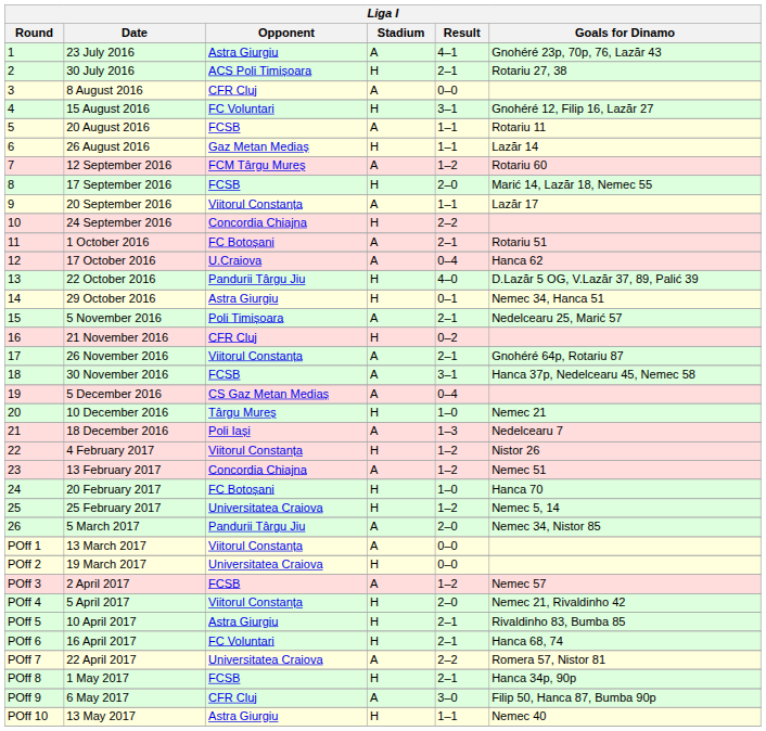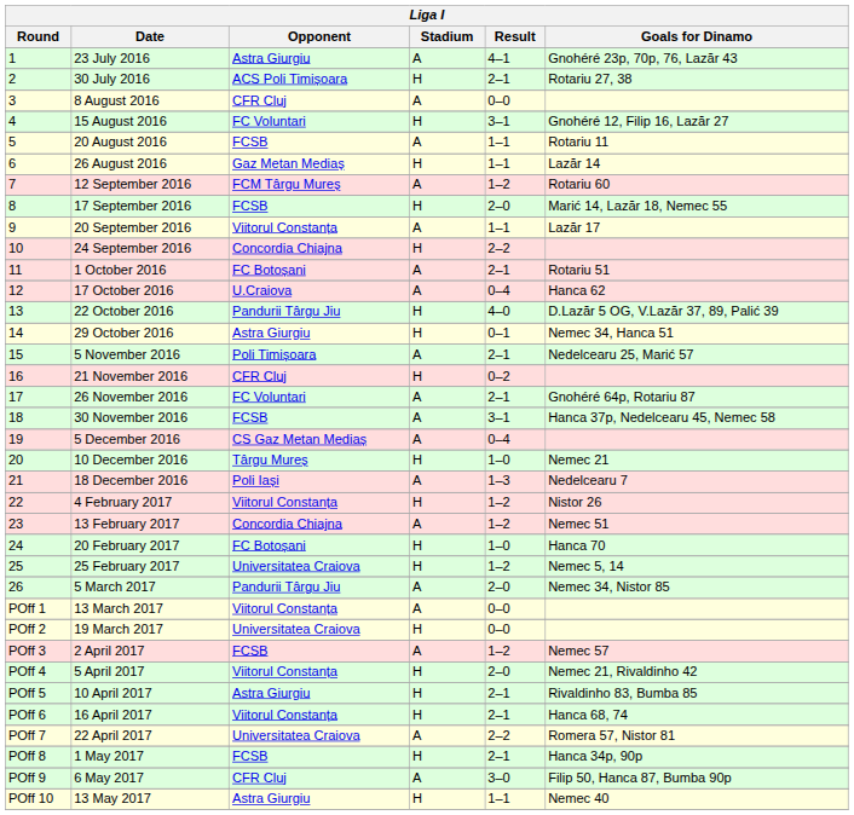 <table class="wikitable" style="width:80%;">
 <tr>
 <th colspan="6" style="text-align:center;"><em>Liga I</em></th>
 </tr>
 <tr>
 <th>Round</th>
 <th>Date</th>
 <th>Opponent</th>
 <th>Stadium</th>
 <th>Result</th>
 <th>Goals for Dinamo</th>
 </tr>
 <tr>
 </tr>
 <tr bgcolor="#ddffdd">
 <td>1</td>
 <td>23 July 2016</td>
 <td><a href='#'>Astra Giurgiu</a></td>
 <td>A</td>
 <td>4–1</td>
 <td>Gnohéré 23p, 70p, 76, Lazăr 43</td>
 </tr>
 <tr>
 </tr>
 <tr bgcolor="#ddffdd">
 <td>2</td>
 <td>30 July 2016</td>
 <td><a href='#'>ACS Poli Timișoara</a></td>
 <td>H</td>
 <td>2–1</td>
 <td>Rotariu 27, 38</td>
 </tr>
 <tr>
 </tr>
 <tr bgcolor="#ffffdd">
 <td>3</td>
 <td>8 August 2016</td>
 <td><a href='#'>CFR Cluj</a></td>
 <td>A</td>
 <td>0–0</td>
 <td></td>
 </tr>
 <tr>
 </tr>
 <tr bgcolor="#ddffdd">
 <td>4</td>
 <td>15 August 2016</td>
 <td><a href='#'>FC Voluntari</a></td>
 <td>H</td>
 <td>3–1</td>
 <td>Gnohéré 12, Filip 16, Lazăr 27</td>
 </tr>
 <tr>
 </tr>
 <tr bgcolor="#ffffdd">
 <td>5</td>
 <td>20 August 2016</td>
 <td><a href='#'>FCSB</a></td>
 <td>A</td>
 <td>1–1</td>
 <td>Rotariu 11</td>
 </tr>
 <tr>
 </tr>
 <tr bgcolor="#ffffdd">
 <td>6</td>
 <td>26 August 2016</td>
 <td><a href='#'>Gaz Metan Mediaș</a></td>
 <td>H</td>
 <td>1–1</td>
 <td>Lazăr 14</td>
 </tr>
 <tr>
 </tr>
 <tr bgcolor="#ffdddd">
 <td>7</td>
 <td>12 September 2016</td>
 <td><a href='#'>FCM Târgu Mureș</a></td>
 <td>A</td>
 <td>1–2</td>
 <td>Rotariu 60</td>
 </tr>
 <tr>
 </tr>
 <tr bgcolor="#ddffdd">
 <td>8</td>
 <td>17 September 2016</td>
 <td><a href='#'>FCSB</a></td>
 <td>H</td>
 <td>2–0</td>
 <td>Marić 14, Lazăr 18, Nemec 55</td>
 </tr>
 <tr>
 </tr>
 <tr bgcolor="#ffffdd">
 <td>9</td>
 <td>20 September 2016</td>
 <td><a href='#'>Viitorul Constanța</a></td>
 <td>A</td>
 <td>1–1</td>
 <td>Lazăr 17</td>
 </tr>
 <tr>
 </tr>
 <tr bgcolor="#ffdddd">
 <td>10</td>
 <td>24 September 2016</td>
 <td><a href='#'>Concordia Chiajna</a></td>
 <td>H</td>
 <td>2–2</td>
 <td></td>
 </tr>
 <tr>
 </tr>
 <tr bgcolor="#ffdddd">
 <td>11</td>
 <td>1 October 2016</td>
 <td><a href='#'>FC Botoșani</a></td>
 <td>A</td>
 <td>2–1</td>
 <td>Rotariu 51</td>
 </tr>
 <tr>
 </tr>
 <tr bgcolor="#ffdddd">
 <td>12</td>
 <td>17 October 2016</td>
 <td><a href='#'>U.Craiova</a></td>
 <td>A</td>
 <td>0–4</td>
 <td>Hanca 62</td>
 </tr>
 <tr>
 </tr>
 <tr bgcolor="#ddffdd">
 <td>13</td>
 <td>22 October 2016</td>
 <td><a href='#'>Pandurii Târgu Jiu</a></td>
 <td>H</td>
 <td>4–0</td>
 <td>D.Lazăr 5 OG, V.Lazăr 37, 89, Palić 39</td>
 </tr>
 <tr>
 </tr>
 <tr bgcolor="#ffffdd">
 <td>14</td>
 <td>29 October 2016</td>
 <td><a href='#'>Astra Giurgiu</a></td>
 <td>H</td>
 <td>0–1</td>
 <td>Nemec 34, Hanca 51</td>
 </tr>
 <tr>
 </tr>
 <tr bgcolor="#ddffdd">
 <td>15</td>
 <td>5 November 2016</td>
 <td><a href='#'>Poli Timișoara</a></td>
 <td>A</td>
 <td>2–1</td>
 <td>Nedelcearu 25, Marić 57</td>
 </tr>
 <tr>
 </tr>
 <tr bgcolor="#ffdddd">
 <td>16</td>
 <td>21 November 2016</td>
 <td><a href='#'>CFR Cluj</a></td>
 <td>H</td>
 <td>0–2</td>
 <td></td>
 </tr>
 <tr>
 </tr>
 <tr bgcolor="#ddffdd">
 <td>17</td>
 <td>26 November 2016</td>
-<td><a href='#'>Viitorul Constanța</a></td>
+<td><a href='#'>FC Voluntari</a></td>
 <td>A</td>
 <td>2–1</td>
 <td>Gnohéré 64p, Rotariu 87</td>
 </tr>
 <tr>
 </tr>
 <tr bgcolor="#ddffdd">
 <td>18</td>
 <td>30 November 2016</td>
 <td><a href='#'>FCSB</a></td>
 <td>A</td>
 <td>3–1</td>
 <td>Hanca 37p, Nedelcearu 45, Nemec 58</td>
 </tr>
 <tr>
 </tr>
 <tr bgcolor="#ffdddd">
 <td>19</td>
 <td>5 December 2016</td>
 <td><a href='#'>CS Gaz Metan Mediaș</a></td>
 <td>A</td>
 <td>0–4</td>
 <td></td>
 </tr>
 <tr>
 </tr>
 <tr bgcolor="#ddffdd">
 <td>20</td>
 <td>10 December 2016</td>
 <td><a href='#'>Târgu Mureș</a></td>
 <td>H</td>
 <td>1–0</td>
 <td>Nemec 21</td>
 </tr>
 <tr>
 </tr>
 <tr bgcolor="#ffdddd">
 <td>21</td>
 <td>18 December 2016</td>
 <td><a href='#'>Poli Iași</a></td>
 <td>A</td>
 <td>1–3</td>
 <td>Nedelcearu 7</td>
 </tr>
 <tr>
 </tr>
 <tr bgcolor="#ffdddd">
 <td>22</td>
 <td>4 February 2017</td>
 <td><a href='#'>Viitorul Constanța</a></td>
 <td>H</td>
 <td>1–2</td>
 <td>Nistor 26</td>
 </tr>
 <tr>
 </tr>
 <tr bgcolor="#ffdddd">
 <td>23</td>
 <td>13 February 2017</td>
 <td><a href='#'>Concordia Chiajna</a></td>
 <td>A</td>
 <td>1–2</td>
 <td>Nemec 51</td>
 </tr>
 <tr>
 </tr>
 <tr bgcolor="#ddffdd">
 <td>24</td>
 <td>20 February 2017</td>
 <td><a href='#'>FC Botoșani</a></td>
 <td>H</td>
 <td>1–0</td>
 <td>Hanca 70</td>
 </tr>
 <tr>
 </tr>
 <tr bgcolor="#ddffdd">
 <td>25</td>
 <td>25 February 2017</td>
 <td><a href='#'>Universitatea Craiova</a></td>
 <td>H</td>
 <td>1–2</td>
 <td>Nemec 5, 14</td>
 </tr>
 <tr>
 </tr>
 <tr bgcolor="#ddffdd">
 <td>26</td>
 <td>5 March 2017</td>
 <td><a href='#'>Pandurii Târgu Jiu</a></td>
 <td>A</td>
 <td>2–0</td>
 <td>Nemec 34, Nistor 85</td>
 </tr>
 <tr>
 </tr>
 <tr bgcolor="#ffffdd">
 <td>POff 1</td>
 <td>13 March 2017</td>
 <td><a href='#'>Viitorul Constanța</a></td>
 <td>A</td>
 <td>0–0</td>
 <td></td>
 </tr>
 <tr>
 </tr>
 <tr bgcolor="#ffffdd">
 <td>POff 2</td>
 <td>19 March 2017</td>
 <td><a href='#'>Universitatea Craiova</a></td>
 <td>H</td>
 <td>0–0</td>
 <td></td>
 </tr>
 <tr>
 </tr>
 <tr bgcolor="#ffdddd">
 <td>POff 3</td>
 <td>2 April 2017</td>
 <td><a href='#'>FCSB</a></td>
 <td>A</td>
 <td>1–2</td>
 <td>Nemec 57</td>
 </tr>
 <tr>
 </tr>
 <tr bgcolor="#ddffdd">
 <td>POff 4</td>
 <td>5 April 2017</td>
 <td><a href='#'>Viitorul Constanța</a></td>
 <td>H</td>
 <td>2–0</td>
 <td>Nemec 21, Rivaldinho 42</td>
 </tr>
 <tr>
 </tr>
 <tr bgcolor="#ddffdd">
 <td>POff 5</td>
 <td>10 April 2017</td>
 <td><a href='#'>Astra Giurgiu</a></td>
 <td>H</td>
 <td>2–1</td>
 <td>Rivaldinho 83, Bumba 85</td>
 </tr>
 <tr>
 </tr>
 <tr bgcolor="#ddffdd">
 <td>POff 6</td>
 <td>16 April 2017</td>
-<td><a href='#'>FC Voluntari</a></td>
+<td><a href='#'>Viitorul Constanța</a></td>
 <td>H</td>
 <td>2–1</td>
 <td>Hanca 68, 74</td>
 </tr>
 <tr>
 </tr>
 <tr bgcolor="#ffffdd">
 <td>POff 7</td>
 <td>22 April 2017</td>
 <td><a href='#'>Universitatea Craiova</a></td>
 <td>A</td>
 <td>2–2</td>
 <td>Romera 57, Nistor 81</td>
 </tr>
 <tr>
 </tr>
 <tr bgcolor="#ddffdd">
 <td>POff 8</td>
 <td>1 May 2017</td>
 <td><a href='#'>FCSB</a></td>
 <td>H</td>
 <td>2–1</td>
 <td>Hanca 34p, 90p</td>
 </tr>
 <tr>
 </tr>
 <tr bgcolor="#ddffdd">
 <td>POff 9</td>
 <td>6 May 2017</td>
 <td><a href='#'>CFR Cluj</a></td>
 <td>A</td>
 <td>3–0</td>
 <td>Filip 50, Hanca 87, Bumba 90p</td>
 </tr>
 <tr>
 </tr>
 <tr bgcolor="#ffffdd">
 <td>POff 10</td>
 <td>13 May 2017</td>
 <td><a href='#'>Astra Giurgiu</a></td>
 <td>H</td>
 <td>1–1</td>
 <td>Nemec 40</td>
 </tr>
 <tr>
 </tr>
 </table>
